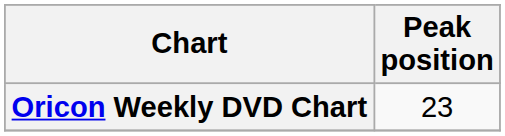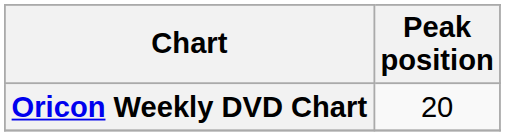 <table class="wikitable plainrowheaders" style="text-align:center;">
 <tr>
 <th>Chart</th>
 <th>Peak<br>position</th>
 </tr>
 <tr>
 <th scope="row"><a href='#'>Oricon</a> Weekly DVD Chart</th>
-<td>23</td>
+<td>20</td>
 </tr>
 <tr>
 </tr>
 </table>
